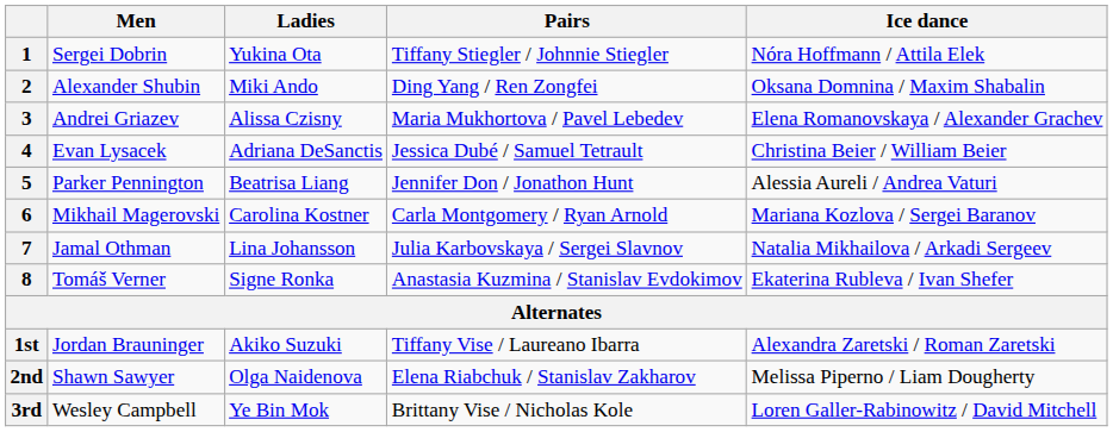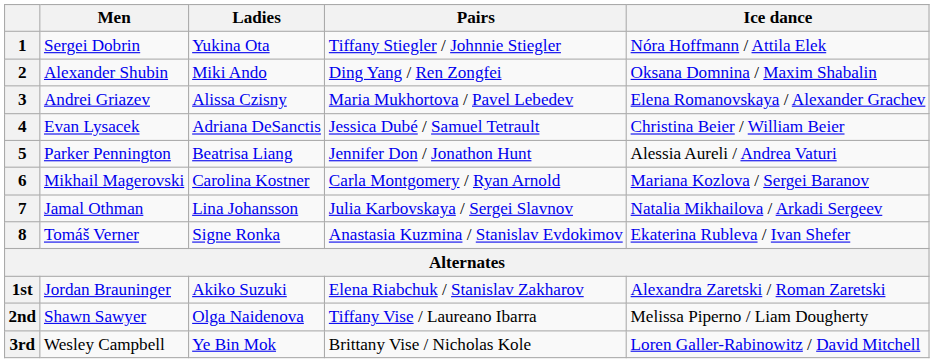 <table class="wikitable">
 <tr>
 <th></th>
 <th>Men</th>
 <th>Ladies</th>
 <th>Pairs</th>
 <th>Ice dance</th>
 </tr>
 <tr>
 <th>1</th>
 <td> <a href='#'>Sergei Dobrin</a></td>
 <td> <a href='#'>Yukina Ota</a></td>
 <td> <a href='#'>Tiffany Stiegler</a> / <a href='#'>Johnnie Stiegler</a></td>
 <td> <a href='#'>Nóra Hoffmann</a> / <a href='#'>Attila Elek</a></td>
 </tr>
 <tr>
 <th>2</th>
 <td> <a href='#'>Alexander Shubin</a></td>
 <td> <a href='#'>Miki Ando</a></td>
 <td> <a href='#'>Ding Yang</a> / <a href='#'>Ren Zongfei</a></td>
 <td> <a href='#'>Oksana Domnina</a> / <a href='#'>Maxim Shabalin</a></td>
 </tr>
 <tr>
 <th>3</th>
 <td> <a href='#'>Andrei Griazev</a></td>
 <td> <a href='#'>Alissa Czisny</a></td>
 <td> <a href='#'>Maria Mukhortova</a> / <a href='#'>Pavel Lebedev</a></td>
 <td> <a href='#'>Elena Romanovskaya</a> / <a href='#'>Alexander Grachev</a></td>
 </tr>
 <tr>
 <th>4</th>
 <td> <a href='#'>Evan Lysacek</a></td>
 <td> <a href='#'>Adriana DeSanctis</a></td>
 <td> <a href='#'>Jessica Dubé</a> / <a href='#'>Samuel Tetrault</a></td>
 <td> <a href='#'>Christina Beier</a> / <a href='#'>William Beier</a></td>
 </tr>
 <tr>
 <th>5</th>
 <td> <a href='#'>Parker Pennington</a></td>
 <td> <a href='#'>Beatrisa Liang</a></td>
 <td> <a href='#'>Jennifer Don</a> / <a href='#'>Jonathon Hunt</a></td>
 <td> Alessia Aureli / <a href='#'>Andrea Vaturi</a></td>
 </tr>
 <tr>
 <th>6</th>
 <td> <a href='#'>Mikhail Magerovski</a></td>
 <td> <a href='#'>Carolina Kostner</a></td>
 <td> <a href='#'>Carla Montgomery</a> / <a href='#'>Ryan Arnold</a></td>
 <td> <a href='#'>Mariana Kozlova</a> / <a href='#'>Sergei Baranov</a></td>
 </tr>
 <tr>
 <th>7</th>
 <td> <a href='#'>Jamal Othman</a></td>
 <td> <a href='#'>Lina Johansson</a></td>
 <td> <a href='#'>Julia Karbovskaya</a> / <a href='#'>Sergei Slavnov</a></td>
 <td> <a href='#'>Natalia Mikhailova</a> / <a href='#'>Arkadi Sergeev</a></td>
 </tr>
 <tr>
 <th>8</th>
 <td> <a href='#'>Tomáš Verner</a></td>
 <td> <a href='#'>Signe Ronka</a></td>
 <td> <a href='#'>Anastasia Kuzmina</a> / <a href='#'>Stanislav Evdokimov</a></td>
 <td> <a href='#'>Ekaterina Rubleva</a> / <a href='#'>Ivan Shefer</a></td>
 </tr>
 <tr>
 <th colspan=5 align=center>Alternates</th>
 </tr>
 <tr>
 <th>1st</th>
 <td> <a href='#'>Jordan Brauninger</a></td>
 <td> <a href='#'>Akiko Suzuki</a></td>
-<td> <a href='#'>Tiffany Vise</a> / Laureano Ibarra</td>
+<td> <a href='#'>Elena Riabchuk</a> / <a href='#'>Stanislav Zakharov</a></td>
 <td> <a href='#'>Alexandra Zaretski</a> / <a href='#'>Roman Zaretski</a></td>
 </tr>
 <tr>
 <th>2nd</th>
 <td> <a href='#'>Shawn Sawyer</a></td>
 <td> <a href='#'>Olga Naidenova</a></td>
-<td> <a href='#'>Elena Riabchuk</a> / <a href='#'>Stanislav Zakharov</a></td>
+<td> <a href='#'>Tiffany Vise</a> / Laureano Ibarra</td>
 <td> Melissa Piperno / Liam Dougherty</td>
 </tr>
 <tr>
 <th>3rd</th>
 <td> Wesley Campbell</td>
 <td> <a href='#'>Ye Bin Mok</a></td>
 <td> Brittany Vise / Nicholas Kole</td>
 <td> <a href='#'>Loren Galler-Rabinowitz</a> / <a href='#'>David Mitchell</a></td>
 </tr>
 </table>
